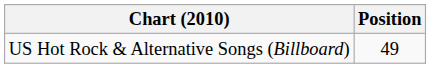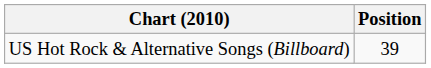 <table class="wikitable">
 <tr>
 <th>Chart (2010)</th>
 <th>Position</th>
 </tr>
 <tr>
 <td>US Hot Rock & Alternative Songs (<em>Billboard</em>)</td>
-<td style="text-align:center;">49</td>
+<td style="text-align:center;">39</td>
 </tr>
 </table>
